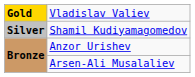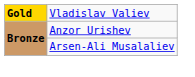 <table class="wikitable">
 <tr>
 <td bgcolor="gold"><strong>Gold</strong></td>
 <td> <a href='#'>Vladislav Valiev</a></td>
-</tr>
-<tr>
-<td bgcolor="silver"><strong>Silver</strong></td>
-<td> <a href='#'>Shamil Kudiyamagomedov</a></td>
 </tr>
 <tr>
 <td rowspan="2" bgcolor="#cc9966"><strong>Bronze</strong></td>
 <td> <a href='#'>Anzor Urishev</a></td>
 </tr>
 <tr>
 <td> <a href='#'>Arsen-Ali Musalaliev</a></td>
 </tr>
 </table>
